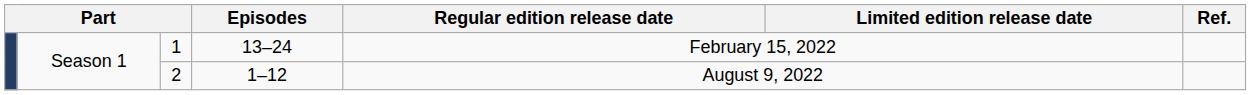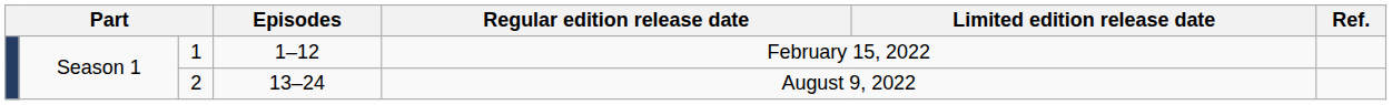 <table class="wikitable" style="text-align: center; width: 70%;">
 <tr>
 <th colspan="3">Part</th>
 <th>Episodes</th>
 <th>Regular edition release date</th>
 <th>Limited edition release date</th>
 <th width="5%">Ref.</th>
 </tr>
 <tr>
 <td rowspan="2" width="1%" style="background: #243B64;"></td>
 <td rowspan="2">Season 1</td>
 <td>1</td>
-<td>13–24</td>
+<td>1–12</td>
 <td colspan="2">February 15, 2022</td>
 <td></td>
 </tr>
 <tr>
 <td>2</td>
-<td>1–12</td>
+<td>13–24</td>
 <td colspan="2">August 9, 2022</td>
 <td></td>
 </tr>
 </table>
